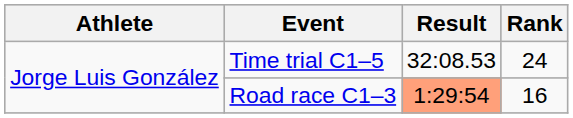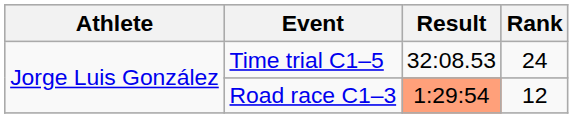 <table class=wikitable style="font-size:90%">
 <tr>
 <th>Athlete</th>
 <th>Event</th>
 <th>Result</th>
 <th>Rank</th>
 </tr>
 <tr align=center>
 <td align=left rowspan=2><a href='#'>Jorge Luis González</a></td>
 <td align=left><a href='#'>Time trial C1–5</a></td>
 <td>32:08.53</td>
 <td>24</td>
 </tr>
 <tr align=center>
 <td align=left><a href='#'>Road race C1–3</a></td>
 <td style="background: lightsalmon;">1:29:54</td>
-<td>16</td>
+<td>12</td>
 </tr>
 </table>
